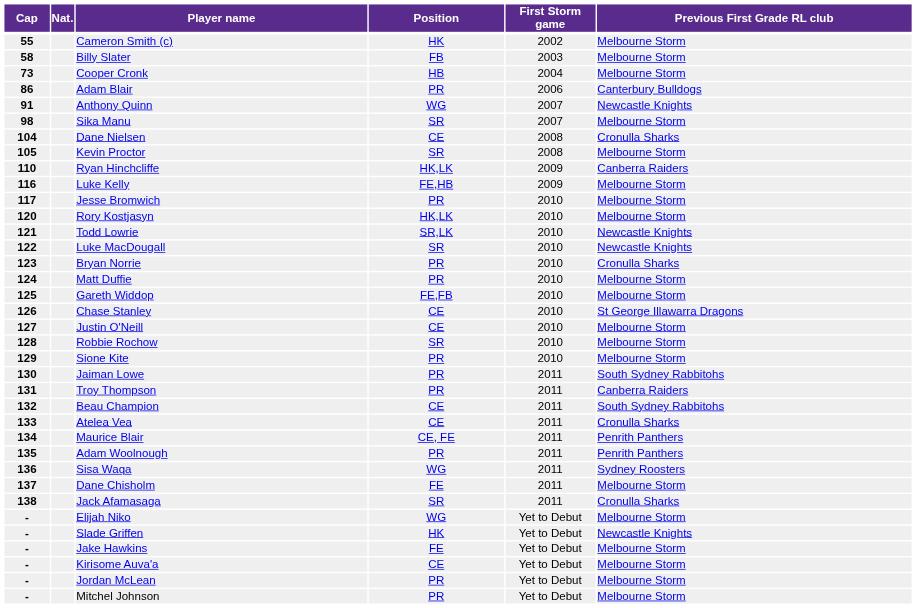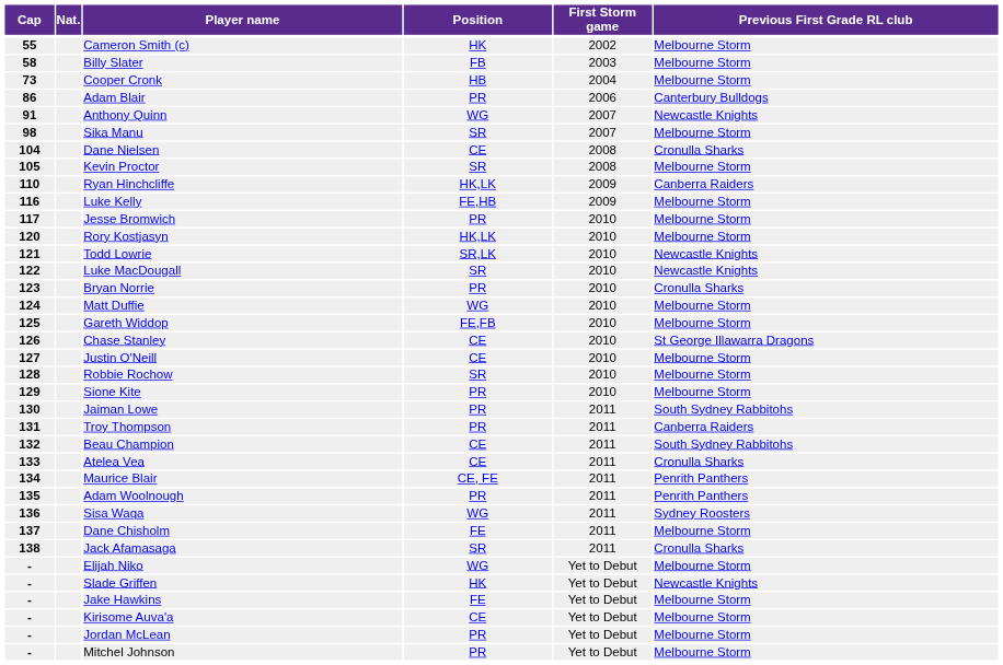 <table width=100%>
 <tr bgcolor="#592B8C"; style="color:#FFFFFF">
 <th width=5%>Cap</th>
 <th width=1%>Nat.</th>
 <th !width=30%>Player name</th>
 <th width=15%>Position</th>
 <th width=10%>First Storm game</th>
 <th width=35%>Previous First Grade RL club  </th>
 </tr>
 <tr>
 </tr>
 <tr bgcolor=#EFEFEF>
 <td align=center><strong>55</strong></td>
 <td align=center></td>
 <td><a href='#'>Cameron Smith (c)</a></td>
 <td align=center><a href='#'>HK</a></td>
 <td align=center>2002</td>
 <td> <a href='#'>Melbourne Storm</a></td>
 </tr>
 <tr bgcolor=#EFEFEF>
 <td align=center><strong>58</strong></td>
 <td align=center></td>
 <td><a href='#'>Billy Slater</a></td>
 <td align=center><a href='#'>FB</a></td>
 <td align=center>2003</td>
 <td> <a href='#'>Melbourne Storm</a></td>
 </tr>
 <tr bgcolor=#EFEFEF>
 <td align=center><strong>73</strong></td>
 <td align=center></td>
 <td><a href='#'>Cooper Cronk</a></td>
 <td align=center><a href='#'>HB</a></td>
 <td align=center>2004</td>
 <td> <a href='#'>Melbourne Storm</a></td>
 </tr>
 <tr bgcolor=#EFEFEF>
 <td align=center><strong>86</strong></td>
 <td align=center></td>
 <td><a href='#'>Adam Blair</a></td>
 <td align=center><a href='#'>PR</a></td>
 <td align=center>2006</td>
 <td> <a href='#'>Canterbury Bulldogs</a></td>
 </tr>
 <tr bgcolor=#EFEFEF>
 <td align=center><strong>91</strong></td>
 <td align=center></td>
 <td><a href='#'>Anthony Quinn</a></td>
 <td align=center><a href='#'>WG</a></td>
 <td align=center>2007</td>
 <td> <a href='#'>Newcastle Knights</a></td>
 </tr>
 <tr bgcolor=#EFEFEF>
 <td align=center><strong>98</strong></td>
 <td align=center></td>
 <td><a href='#'>Sika Manu</a></td>
 <td align=center><a href='#'>SR</a></td>
 <td align=center>2007</td>
 <td> <a href='#'>Melbourne Storm</a></td>
 </tr>
 <tr bgcolor=#EFEFEF>
 <td align=center><strong>104</strong></td>
 <td align=center></td>
 <td><a href='#'>Dane Nielsen</a></td>
 <td align=center><a href='#'>CE</a></td>
 <td align=center>2008</td>
 <td> <a href='#'>Cronulla Sharks</a></td>
 </tr>
 <tr bgcolor=#EFEFEF>
 <td align=center><strong>105</strong></td>
 <td align=center></td>
 <td><a href='#'>Kevin Proctor</a></td>
 <td align=center><a href='#'>SR</a></td>
 <td align=center>2008</td>
 <td> <a href='#'>Melbourne Storm</a></td>
 </tr>
 <tr bgcolor=#EFEFEF>
 <td align=center><strong>110</strong></td>
 <td align=center></td>
 <td><a href='#'>Ryan Hinchcliffe</a></td>
 <td align=center><a href='#'>HK,LK</a></td>
 <td align=center>2009</td>
 <td> <a href='#'>Canberra Raiders</a></td>
 </tr>
 <tr bgcolor=#EFEFEF>
 <td align=center><strong>116</strong></td>
 <td align=center></td>
 <td><a href='#'>Luke Kelly</a></td>
 <td align=center><a href='#'>FE,HB</a></td>
 <td align=center>2009</td>
 <td> <a href='#'>Melbourne Storm</a></td>
 </tr>
 <tr bgcolor=#EFEFEF>
 <td align=center><strong>117</strong></td>
 <td align=center></td>
 <td><a href='#'>Jesse Bromwich</a></td>
 <td align=center><a href='#'>PR</a></td>
 <td align=center>2010</td>
 <td> <a href='#'>Melbourne Storm</a></td>
 </tr>
 <tr bgcolor=#EFEFEF>
 <td align=center><strong>120</strong></td>
 <td align=center></td>
 <td><a href='#'>Rory Kostjasyn</a></td>
 <td align=center><a href='#'>HK,LK</a></td>
 <td align=center>2010</td>
 <td> <a href='#'>Melbourne Storm</a></td>
 </tr>
 <tr bgcolor=#EFEFEF>
 <td align=center><strong>121</strong></td>
 <td align=center></td>
 <td><a href='#'>Todd Lowrie</a></td>
 <td align=center><a href='#'>SR,LK</a></td>
 <td align=center>2010</td>
 <td> <a href='#'>Newcastle Knights</a></td>
 </tr>
 <tr bgcolor=#EFEFEF>
 <td align=center><strong>122</strong></td>
 <td align=center></td>
 <td><a href='#'>Luke MacDougall</a></td>
 <td align=center><a href='#'>SR</a></td>
 <td align=center>2010</td>
 <td> <a href='#'>Newcastle Knights</a></td>
 </tr>
 <tr bgcolor=#EFEFEF>
 <td align=center><strong>123</strong></td>
 <td align=center></td>
 <td><a href='#'>Bryan Norrie</a></td>
 <td align=center><a href='#'>PR</a></td>
 <td align=center>2010</td>
 <td> <a href='#'>Cronulla Sharks</a></td>
 </tr>
 <tr bgcolor=#EFEFEF>
 <td align=center><strong>124</strong></td>
 <td align=center></td>
 <td><a href='#'>Matt Duffie</a></td>
-<td align=center><a href='#'>PR</a></td>
+<td align=center><a href='#'>WG</a></td>
 <td align=center>2010</td>
 <td> <a href='#'>Melbourne Storm</a></td>
 </tr>
 <tr bgcolor=#EFEFEF>
 <td align=center><strong>125</strong></td>
 <td align=center></td>
 <td><a href='#'>Gareth Widdop</a></td>
 <td align=center><a href='#'>FE,FB</a></td>
 <td align=center>2010</td>
 <td> <a href='#'>Melbourne Storm</a></td>
 </tr>
 <tr bgcolor=#EFEFEF>
 <td align=center><strong>126</strong></td>
 <td align=center></td>
 <td><a href='#'>Chase Stanley</a></td>
 <td align=center><a href='#'>CE</a></td>
 <td align=center>2010</td>
 <td> <a href='#'>St George Illawarra Dragons</a></td>
 </tr>
 <tr bgcolor=#EFEFEF>
 <td align=center><strong>127</strong></td>
 <td align=center></td>
 <td><a href='#'>Justin O'Neill</a></td>
 <td align=center><a href='#'>CE</a></td>
 <td align=center>2010</td>
 <td> <a href='#'>Melbourne Storm</a></td>
 </tr>
 <tr bgcolor=#EFEFEF>
 <td align=center><strong>128</strong></td>
 <td align=center></td>
 <td><a href='#'>Robbie Rochow</a></td>
 <td align=center><a href='#'>SR</a></td>
 <td align=center>2010</td>
 <td> <a href='#'>Melbourne Storm</a></td>
 </tr>
 <tr bgcolor=#EFEFEF>
 <td align=center><strong>129</strong></td>
 <td align=center></td>
 <td><a href='#'>Sione Kite</a></td>
 <td align=center><a href='#'>PR</a></td>
 <td align=center>2010</td>
 <td> <a href='#'>Melbourne Storm</a></td>
 </tr>
 <tr bgcolor=#EFEFEF>
 <td align=center><strong>130</strong></td>
 <td align=center></td>
 <td><a href='#'>Jaiman Lowe</a></td>
 <td align=center><a href='#'>PR</a></td>
 <td align=center>2011</td>
 <td> <a href='#'>South Sydney Rabbitohs</a></td>
 </tr>
 <tr bgcolor=#EFEFEF>
 <td align=center><strong>131</strong></td>
 <td align=center></td>
 <td><a href='#'>Troy Thompson</a></td>
 <td align=center><a href='#'>PR</a></td>
 <td align=center>2011</td>
 <td> <a href='#'>Canberra Raiders</a></td>
 </tr>
 <tr bgcolor=#EFEFEF>
 <td align=center><strong>132</strong></td>
 <td align=center></td>
 <td><a href='#'>Beau Champion</a></td>
 <td align=center><a href='#'>CE</a></td>
 <td align=center>2011</td>
 <td> <a href='#'>South Sydney Rabbitohs</a></td>
 </tr>
 <tr bgcolor=#EFEFEF>
 <td align=center><strong>133</strong></td>
 <td align=center></td>
 <td><a href='#'>Atelea Vea</a></td>
 <td align=center><a href='#'>CE</a></td>
 <td align=center>2011</td>
 <td> <a href='#'>Cronulla Sharks</a></td>
 </tr>
 <tr bgcolor=#EFEFEF>
 <td align=center><strong>134</strong></td>
 <td align=center></td>
 <td><a href='#'>Maurice Blair</a></td>
 <td align=center><a href='#'>CE, FE</a></td>
 <td align=center>2011</td>
 <td> <a href='#'>Penrith Panthers</a></td>
 </tr>
 <tr bgcolor=#EFEFEF>
 <td align=center><strong>135</strong></td>
 <td align=center></td>
 <td><a href='#'>Adam Woolnough</a></td>
 <td align=center><a href='#'>PR</a></td>
 <td align=center>2011</td>
 <td> <a href='#'>Penrith Panthers</a></td>
 </tr>
 <tr bgcolor=#EFEFEF>
 <td align=center><strong>136</strong></td>
 <td align=center></td>
 <td><a href='#'>Sisa Waqa</a></td>
 <td align=center><a href='#'>WG</a></td>
 <td align=center>2011</td>
 <td> <a href='#'>Sydney Roosters</a></td>
 </tr>
 <tr bgcolor=#EFEFEF>
 <td align=center><strong>137</strong></td>
 <td align=center></td>
 <td><a href='#'>Dane Chisholm</a></td>
 <td align=center><a href='#'>FE</a></td>
 <td align=center>2011</td>
 <td> <a href='#'>Melbourne Storm</a></td>
 </tr>
 <tr bgcolor=#EFEFEF>
 <td align=center><strong>138</strong></td>
 <td align=center></td>
 <td><a href='#'>Jack Afamasaga</a></td>
 <td align=center><a href='#'>SR</a></td>
 <td align=center>2011</td>
 <td> <a href='#'>Cronulla Sharks</a></td>
 </tr>
 <tr bgcolor=#EFEFEF>
 <td align=center><strong>-</strong></td>
 <td align=center></td>
 <td><a href='#'>Elijah Niko</a></td>
 <td align=center><a href='#'>WG</a></td>
 <td align=center>Yet to Debut</td>
 <td> <a href='#'>Melbourne Storm</a></td>
 </tr>
 <tr bgcolor=#EFEFEF>
 <td align=center><strong>-</strong></td>
 <td align=center></td>
 <td><a href='#'>Slade Griffen</a></td>
 <td align=center><a href='#'>HK</a></td>
 <td align=center>Yet to Debut</td>
 <td> <a href='#'>Newcastle Knights</a></td>
 </tr>
 <tr bgcolor=#EFEFEF>
 <td align=center><strong>-</strong></td>
 <td align=center></td>
 <td><a href='#'>Jake Hawkins</a></td>
 <td align=center><a href='#'>FE</a></td>
 <td align=center>Yet to Debut</td>
 <td> <a href='#'>Melbourne Storm</a></td>
 </tr>
 <tr bgcolor=#EFEFEF>
 <td align=center><strong>-</strong></td>
 <td align=center></td>
 <td><a href='#'>Kirisome Auva'a</a></td>
 <td align=center><a href='#'>CE</a></td>
 <td align=center>Yet to Debut</td>
 <td> <a href='#'>Melbourne Storm</a></td>
 </tr>
 <tr bgcolor=#EFEFEF>
 <td align=center><strong>-</strong></td>
 <td align=center></td>
 <td><a href='#'>Jordan McLean</a></td>
 <td align=center><a href='#'>PR</a></td>
 <td align=center>Yet to Debut</td>
 <td> <a href='#'>Melbourne Storm</a></td>
 </tr>
 <tr bgcolor=#EFEFEF>
 <td align=center><strong>-</strong></td>
 <td align=center></td>
 <td>Mitchel Johnson </td>
 <td align=center><a href='#'>PR</a></td>
 <td align=center>Yet to Debut</td>
 <td> <a href='#'>Melbourne Storm</a></td>
 </tr>
 </table>
